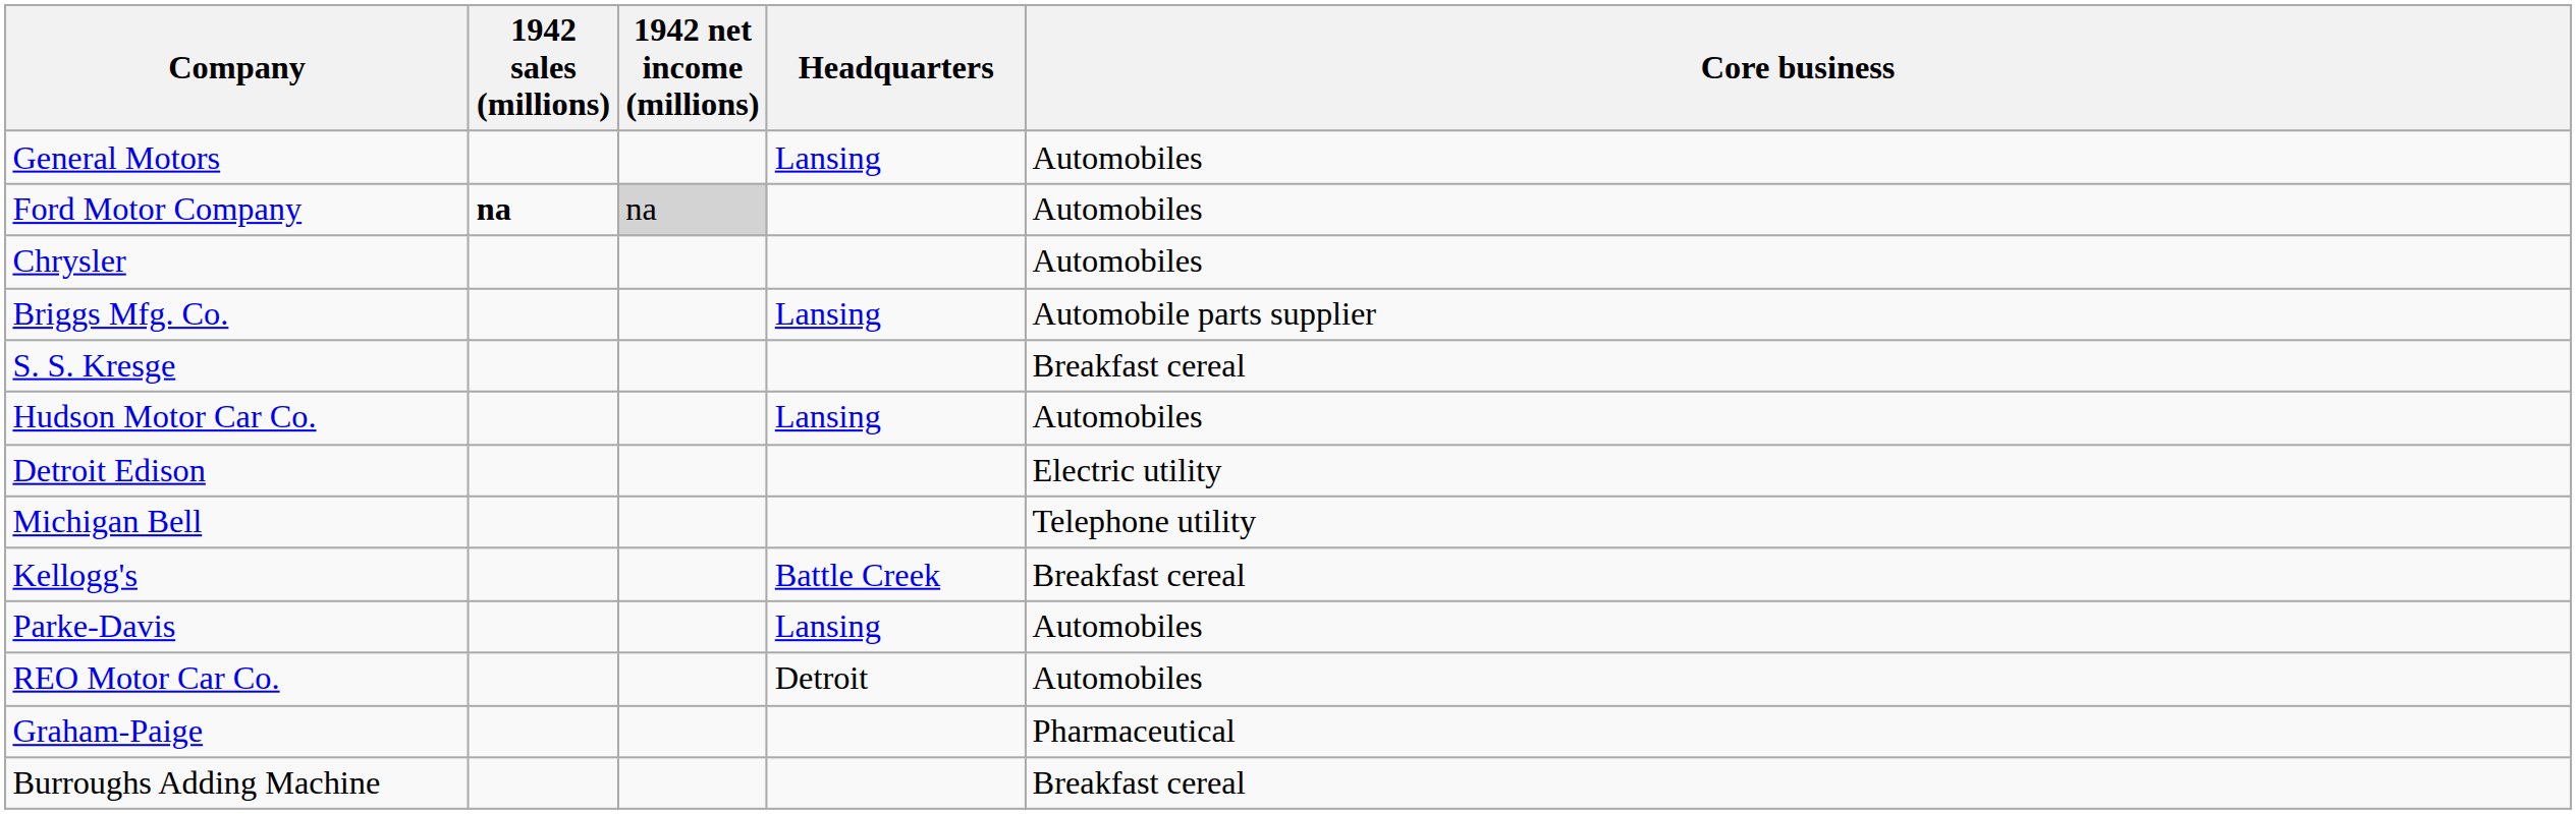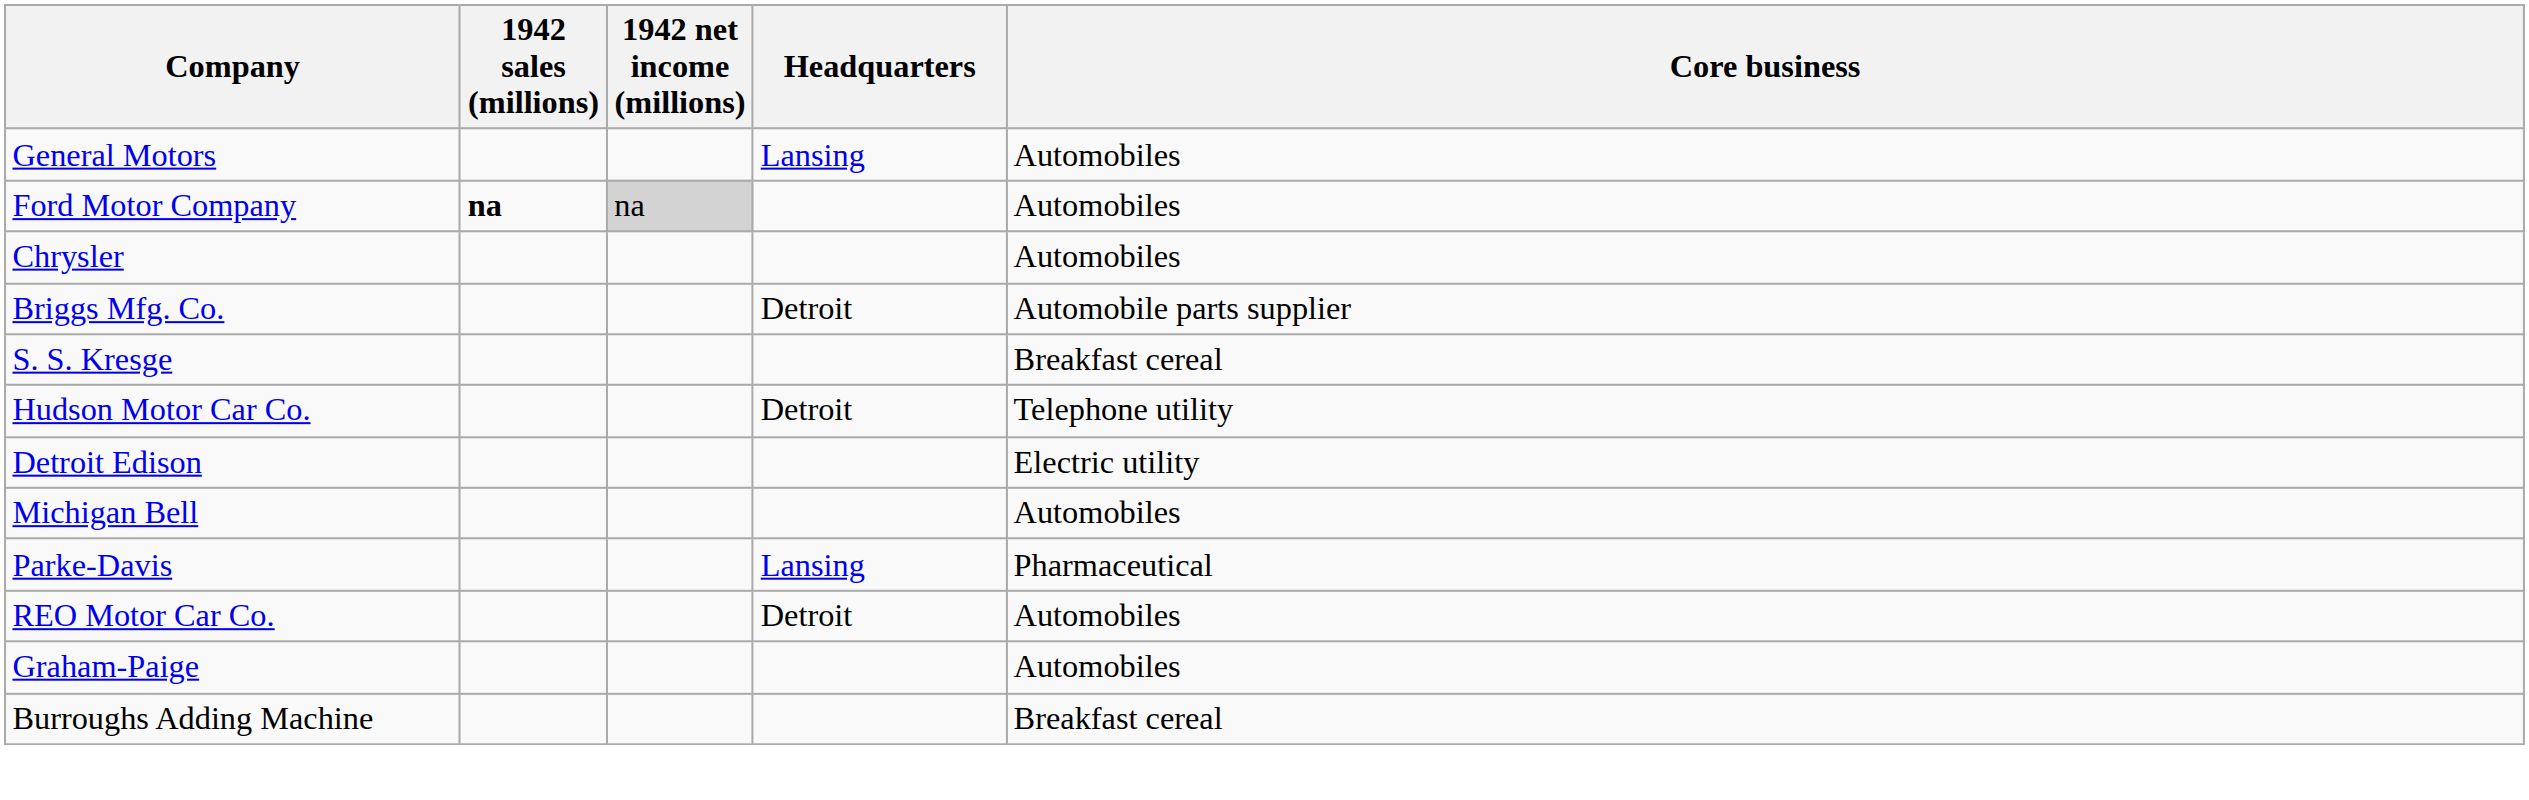 <table class="wikitable sortable">
 <tr>
 <th bgcolor="#DDDDFF" width="18%">Company</th>
 <th bgcolor="#DDDDFF" width="5%">1942 sales (millions)</th>
 <th bgcolor="#DDDDFF" width="5%">1942 net income (millions)</th>
 <th bgcolor="#DDDDFF" width="10%">Headquarters</th>
 <th bgcolor="#DDDDFF" width="60%">Core business</th>
 </tr>
 <tr align="left">
 <td><a href='#'>General Motors</a></td>
 <td></td>
 <td></td>
 <td><a href='#'>Lansing</a></td>
 <td>Automobiles</td>
 </tr>
 <tr align="left">
 <td><a href='#'>Ford Motor Company</a></td>
 <td><strong>na</strong></td>
 <td style="background: lightgrey;">na</td>
 <td></td>
 <td>Automobiles</td>
 </tr>
 <tr align="left">
 <td><a href='#'>Chrysler</a></td>
 <td></td>
 <td></td>
 <td></td>
 <td>Automobiles</td>
 </tr>
 <tr align="left">
 <td><a href='#'>Briggs Mfg. Co.</a></td>
 <td></td>
 <td></td>
-<td><a href='#'>Lansing</a></td>
+<td>Detroit</td>
 <td>Automobile parts supplier</td>
 </tr>
 <tr align="left">
 <td><a href='#'>S. S. Kresge</a></td>
 <td></td>
 <td></td>
 <td></td>
 <td>Breakfast cereal</td>
 </tr>
 <tr align="left">
 <td><a href='#'>Hudson Motor Car Co.</a></td>
 <td></td>
 <td></td>
-<td><a href='#'>Lansing</a></td>
-<td>Automobiles</td>
+<td>Detroit</td>
+<td>Telephone utility</td>
 </tr>
 <tr align="left">
 <td><a href='#'>Detroit Edison</a></td>
 <td></td>
 <td></td>
 <td></td>
 <td>Electric utility</td>
 </tr>
 <tr align="left">
 <td><a href='#'>Michigan Bell</a></td>
 <td></td>
 <td></td>
 <td></td>
-<td>Telephone utility</td>
-</tr>
-<tr align="left">
-<td><a href='#'>Kellogg's</a></td>
-<td></td>
-<td></td>
-<td><a href='#'>Battle Creek</a></td>
-<td>Breakfast cereal</td>
+<td>Automobiles</td>
 </tr>
 <tr align="left">
 <td><a href='#'>Parke-Davis</a></td>
 <td></td>
 <td></td>
 <td><a href='#'>Lansing</a></td>
-<td>Automobiles</td>
+<td>Pharmaceutical</td>
 </tr>
 <tr align="left">
 <td><a href='#'>REO Motor Car Co.</a></td>
 <td></td>
 <td></td>
 <td>Detroit</td>
 <td>Automobiles</td>
 </tr>
 <tr align="left">
 <td><a href='#'>Graham-Paige</a></td>
 <td></td>
 <td></td>
 <td></td>
-<td>Pharmaceutical</td>
+<td>Automobiles</td>
 </tr>
 <tr align="left">
 <td>Burroughs Adding Machine</td>
 <td></td>
 <td></td>
 <td></td>
 <td>Breakfast cereal</td>
 </tr>
 </table>
